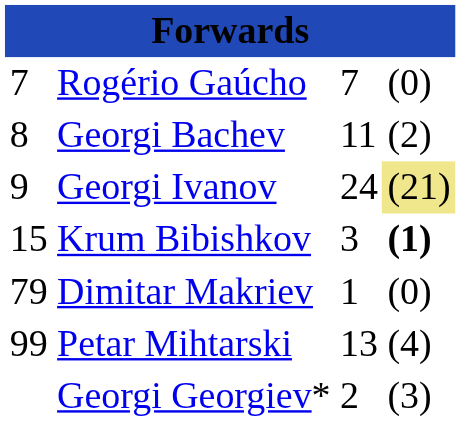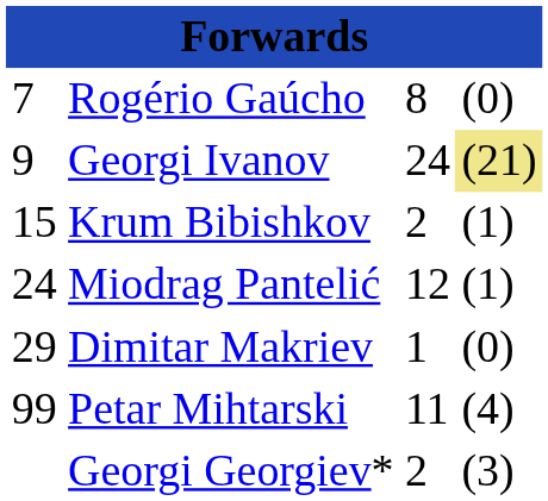 <table class="toccolours" border="0" cellpadding="2" cellspacing="0" align="left" style="margin:0.5em;">
 <tr>
 <th colspan="4" align="center" bgcolor="#2049B7"><span>Forwards</span></th>
 </tr>
 <tr>
 <td>7</td>
 <td> <a href='#'>Rogério Gaúcho</a></td>
-<td>7</td>
+<td>8</td>
 <td>(0)</td>
-</tr>
-<tr>
-<td>8</td>
-<td> <a href='#'>Georgi Bachev</a></td>
-<td>11</td>
-<td>(2)</td>
 </tr>
 <tr>
 <td>9</td>
 <td> <a href='#'>Georgi Ivanov</a></td>
 <td>24</td>
 <td style="background: khaki;">(21)</td>
 </tr>
 <tr>
 <td>15</td>
 <td> <a href='#'>Krum Bibishkov</a></td>
-<td>3</td>
-<td><strong>(1)</strong></td>
+<td>2</td>
+<td>(1)</td>
 </tr>
 <tr>
-<td>79</td>
+<td>24</td>
+<td> <a href='#'>Miodrag Pantelić</a></td>
+<td>12</td>
+<td>(1)</td>
+</tr>
+<tr>
+<td>29</td>
 <td> <a href='#'>Dimitar Makriev</a></td>
 <td>1</td>
 <td>(0)</td>
 </tr>
 <tr>
 <td>99</td>
 <td> <a href='#'>Petar Mihtarski</a></td>
-<td>13</td>
+<td>11</td>
 <td>(4)</td>
 </tr>
 <tr>
 <td></td>
 <td> <a href='#'>Georgi Georgiev</a>*</td>
 <td>2</td>
 <td>(3)</td>
 </tr>
 <tr>
 </tr>
 </table>
